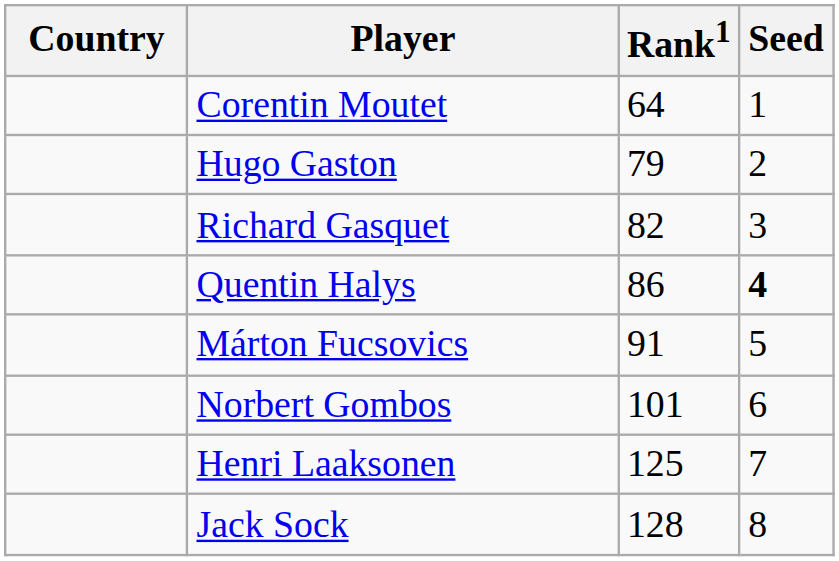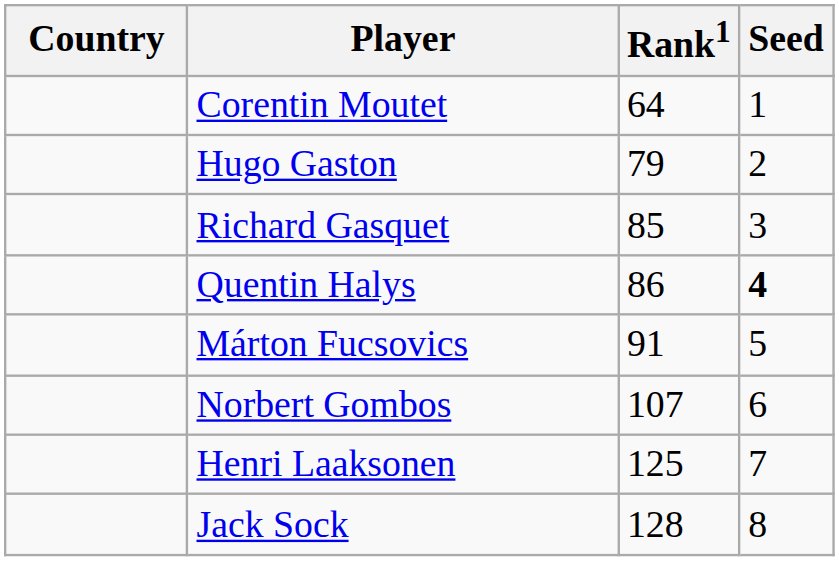 <table class="sortable wikitable">
 <tr>
 <th width="70">Country</th>
 <th width="175">Player</th>
 <th>Rank<sup>1</sup></th>
 <th>Seed</th>
 </tr>
 <tr>
 <td></td>
 <td><a href='#'>Corentin Moutet</a></td>
 <td>64</td>
 <td>1</td>
 </tr>
 <tr>
 <td></td>
 <td><a href='#'>Hugo Gaston</a></td>
 <td>79</td>
 <td>2</td>
 </tr>
 <tr>
 <td></td>
 <td><a href='#'>Richard Gasquet</a></td>
-<td>82</td>
+<td>85</td>
 <td>3</td>
 </tr>
 <tr>
 <td></td>
 <td><a href='#'>Quentin Halys</a></td>
 <td>86</td>
 <td><strong>4</strong></td>
 </tr>
 <tr>
 <td></td>
 <td><a href='#'>Márton Fucsovics</a></td>
 <td>91</td>
 <td>5</td>
 </tr>
 <tr>
 <td></td>
 <td><a href='#'>Norbert Gombos</a></td>
-<td>101</td>
+<td>107</td>
 <td>6</td>
 </tr>
 <tr>
 <td></td>
 <td><a href='#'>Henri Laaksonen</a></td>
 <td>125</td>
 <td>7</td>
 </tr>
 <tr>
 <td></td>
 <td><a href='#'>Jack Sock</a></td>
 <td>128</td>
 <td>8</td>
 </tr>
 </table>
